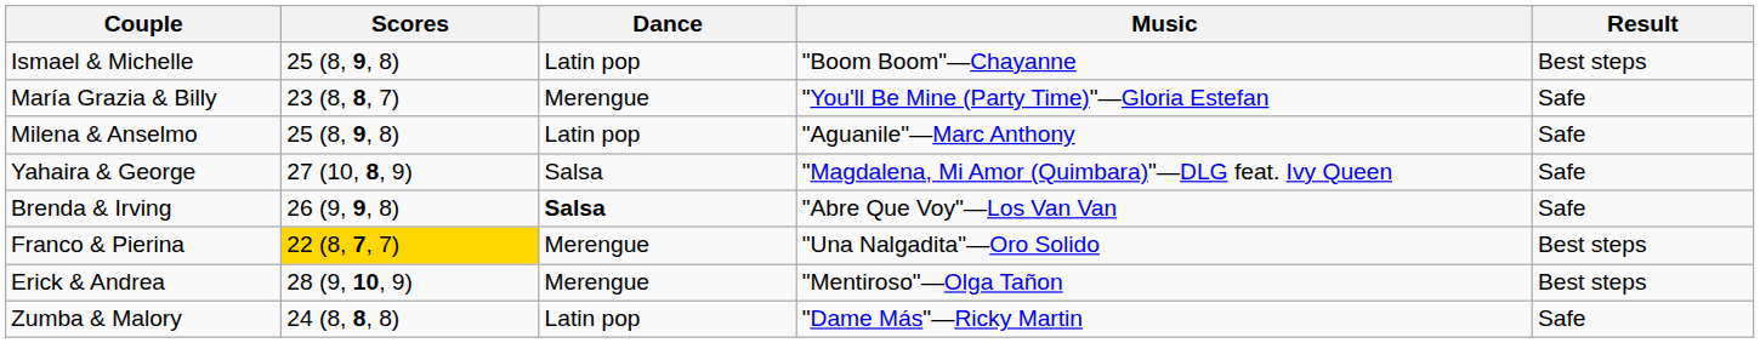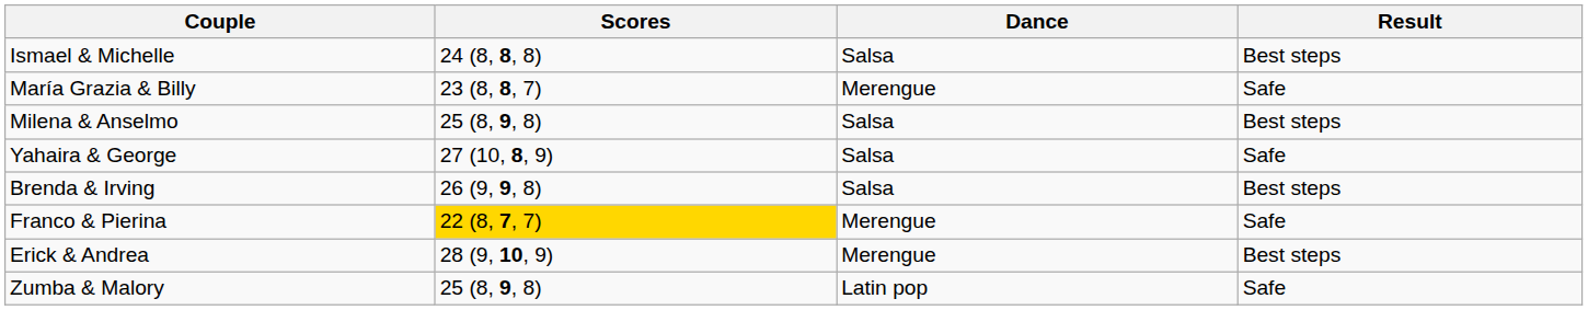 <table class="wikitable sortable" style="width:95%; white-space:nowrap">
 <tr>
 <th style="width:15%;">Couple</th>
 <th style="width:14%;">Scores</th>
 <th style="width:14%;">Dance</th>
-<th style="width:40%;">Music</th>
 <th style="width:12%;">Result</th>
 </tr>
 <tr>
 <td>Ismael & Michelle</td>
-<td>25 (8, <strong>9</strong>, 8)</td>
-<td>Latin pop</td>
-<td>"Boom Boom"—<a href='#'>Chayanne</a></td>
+<td>24 (8, <strong>8</strong>, 8)</td>
+<td>Salsa</td>
 <td>Best steps</td>
 </tr>
 <tr>
 <td>María Grazia & Billy</td>
 <td>23 (8, <strong>8</strong>, 7)</td>
 <td>Merengue</td>
-<td>"<a href='#'>You'll Be Mine (Party Time)</a>"—<a href='#'>Gloria Estefan</a></td>
 <td>Safe</td>
 </tr>
 <tr>
 <td>Milena & Anselmo</td>
 <td>25 (8, <strong>9</strong>, 8)</td>
-<td>Latin pop</td>
-<td>"Aguanile"—<a href='#'>Marc Anthony</a></td>
-<td>Safe</td>
+<td>Salsa</td>
+<td>Best steps</td>
 </tr>
 <tr>
 <td>Yahaira & George</td>
 <td>27 (10, <strong>8</strong>, 9)</td>
 <td>Salsa</td>
-<td>"<a href='#'>Magdalena, Mi Amor (Quimbara)</a>"—<a href='#'>DLG</a> feat. <a href='#'>Ivy Queen</a></td>
 <td>Safe</td>
 </tr>
 <tr>
 <td>Brenda & Irving</td>
 <td>26 (9, <strong>9</strong>, 8)</td>
-<td><strong>Salsa</strong></td>
-<td>"Abre Que Voy"—<a href='#'>Los Van Van</a></td>
-<td>Safe</td>
+<td>Salsa</td>
+<td>Best steps</td>
 </tr>
 <tr>
 <td>Franco & Pierina</td>
 <td style="background: gold;">22 (8, <strong>7</strong>, 7)</td>
 <td>Merengue</td>
-<td>"Una Nalgadita"—<a href='#'>Oro Solido</a></td>
-<td>Best steps</td>
+<td>Safe</td>
 </tr>
 <tr>
 <td>Erick & Andrea</td>
 <td>28 (9, <strong>10</strong>, 9)</td>
 <td>Merengue</td>
-<td>"Mentiroso"—<a href='#'>Olga Tañon</a></td>
 <td>Best steps</td>
 </tr>
 <tr>
 <td>Zumba & Malory</td>
-<td>24 (8, <strong>8</strong>, 8)</td>
+<td>25 (8, <strong>9</strong>, 8)</td>
 <td>Latin pop</td>
-<td>"<a href='#'>Dame Más</a>"—<a href='#'>Ricky Martin</a></td>
 <td>Safe</td>
 </tr>
 </table>
